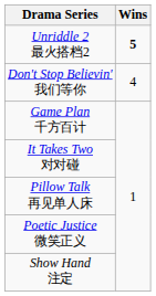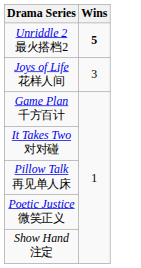 <table class="wikitable" style="text-align: center">
 <tr>
 <th>Drama Series</th>
 <th>Wins</th>
 </tr>
 <tr>
 <td><em><a href='#'>Unriddle 2</a></em><br> 最火搭档2</td>
 <td><strong>5</strong></td>
 </tr>
 <tr>
-<td><em><a href='#'>Don't Stop Believin'</a></em> <br>我们等你</td>
-<td>4</td>
+<td><em><a href='#'>Joys of Life</a></em> <br>花样人间</td>
+<td>3</td>
 </tr>
 <tr>
 <td><em><a href='#'>Game Plan</a></em> <br>千方百计</td>
 <td rowspan=5>1</td>
 </tr>
 <tr>
 <td><em><a href='#'>It Takes Two</a></em><br> 对对碰</td>
 </tr>
 <tr>
 <td><em><a href='#'>Pillow Talk</a></em><br> 再见单人床</td>
 </tr>
 <tr>
 <td><em><a href='#'>Poetic Justice</a></em><br> 微笑正义</td>
 </tr>
 <tr>
 <td><em>Show Hand</em> <br>注定</td>
 </tr>
 </table>
